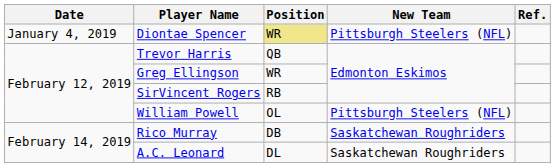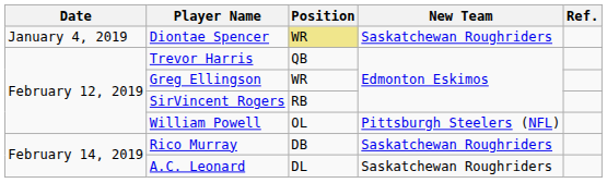 <table class="wikitable">
 <tr>
 <th>Date</th>
 <th>Player Name</th>
 <th>Position</th>
 <th>New Team</th>
 <th>Ref.</th>
 </tr>
 <tr>
 <td>January 4, 2019</td>
 <td><a href='#'>Diontae Spencer</a></td>
 <td style="background: khaki;">WR</td>
-<td><a href='#'>Pittsburgh Steelers</a> (<a href='#'>NFL</a>)</td>
+<td><a href='#'>Saskatchewan Roughriders</a></td>
 <td></td>
 </tr>
 <tr>
 <td rowspan="4">February 12, 2019</td>
 <td><a href='#'>Trevor Harris</a></td>
 <td>QB</td>
 <td rowspan="3"><a href='#'>Edmonton Eskimos</a></td>
 <td></td>
 </tr>
 <tr>
 <td><a href='#'>Greg Ellingson</a></td>
 <td>WR</td>
 <td></td>
 </tr>
 <tr>
 <td><a href='#'>SirVincent Rogers</a></td>
 <td>RB</td>
 <td></td>
 </tr>
 <tr>
 <td><a href='#'>William Powell</a></td>
 <td>OL</td>
 <td><a href='#'>Pittsburgh Steelers</a> (<a href='#'>NFL</a>)</td>
 <td></td>
 </tr>
 <tr>
 <td rowspan="2">February 14, 2019</td>
 <td><a href='#'>Rico Murray</a></td>
 <td>DB</td>
 <td><a href='#'>Saskatchewan Roughriders</a></td>
 <td></td>
 </tr>
 <tr>
 <td><a href='#'>A.C. Leonard</a></td>
 <td>DL</td>
 <td>Saskatchewan Roughriders</td>
 <td></td>
 </tr>
 </table>
